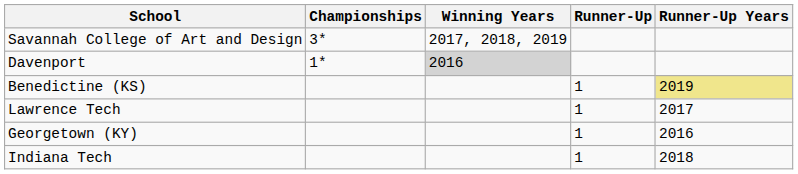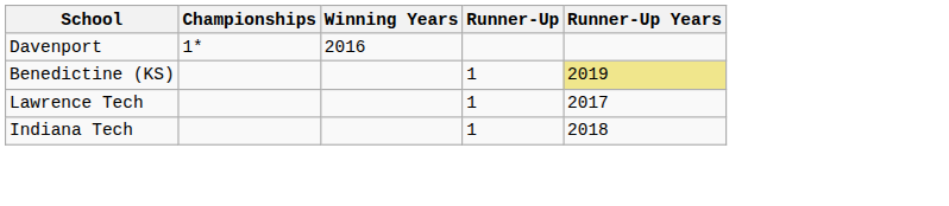 <table class="wikitable sortable">
 <tr>
 <th>School</th>
 <th>Championships</th>
 <th>Winning Years</th>
 <th>Runner-Up</th>
 <th>Runner-Up Years</th>
 </tr>
 <tr>
-<td>Savannah College of Art and Design</td>
-<td>3*</td>
-<td>2017, 2018, 2019</td>
-<td></td>
-<td></td>
-</tr>
-<tr>
 <td>Davenport</td>
 <td>1*</td>
-<td style="background: lightgrey;">2016</td>
+<td>2016</td>
 <td></td>
 <td></td>
 </tr>
 <tr>
 <td>Benedictine (KS)</td>
 <td></td>
 <td></td>
 <td>1</td>
 <td style="background: khaki;">2019</td>
 </tr>
 <tr>
 <td>Lawrence Tech</td>
 <td></td>
 <td></td>
 <td>1</td>
 <td>2017</td>
 </tr>
 <tr>
-<td>Georgetown (KY)</td>
-<td></td>
-<td></td>
-<td>1</td>
-<td>2016</td>
-</tr>
-<tr>
 <td>Indiana Tech</td>
 <td></td>
 <td></td>
 <td>1</td>
 <td>2018</td>
 </tr>
 </table>
